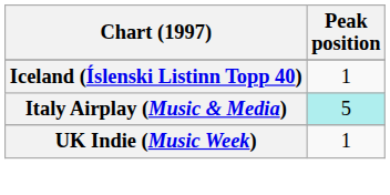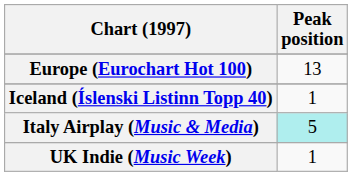 <table class="wikitable sortable plainrowheaders" style="text-align:center">
 <tr>
 <th>Chart (1997)</th>
 <th>Peak<br>position</th>
 </tr>
 <tr>
+</tr>
+<tr>
+<th scope="row">Europe (<a href='#'>Eurochart Hot 100</a>)</th>
+<td>13</td>
 </tr>
 <tr>
 </tr>
 <tr>
 </tr>
 <tr>
 <th scope="row">Iceland (<a href='#'>Íslenski Listinn Topp 40</a>)</th>
 <td>1</td>
 </tr>
 <tr>
 <th scope="row">Italy Airplay (<em><a href='#'>Music & Media</a></em>)</th>
 <td style="background: paleturquoise;">5</td>
 </tr>
 <tr>
 </tr>
 <tr>
 </tr>
 <tr>
 </tr>
 <tr>
 </tr>
 <tr>
 </tr>
 <tr>
 </tr>
 <tr>
 </tr>
 <tr>
 <th scope="row">UK Indie (<em><a href='#'>Music Week</a></em>)</th>
 <td>1</td>
 </tr>
 </table>
